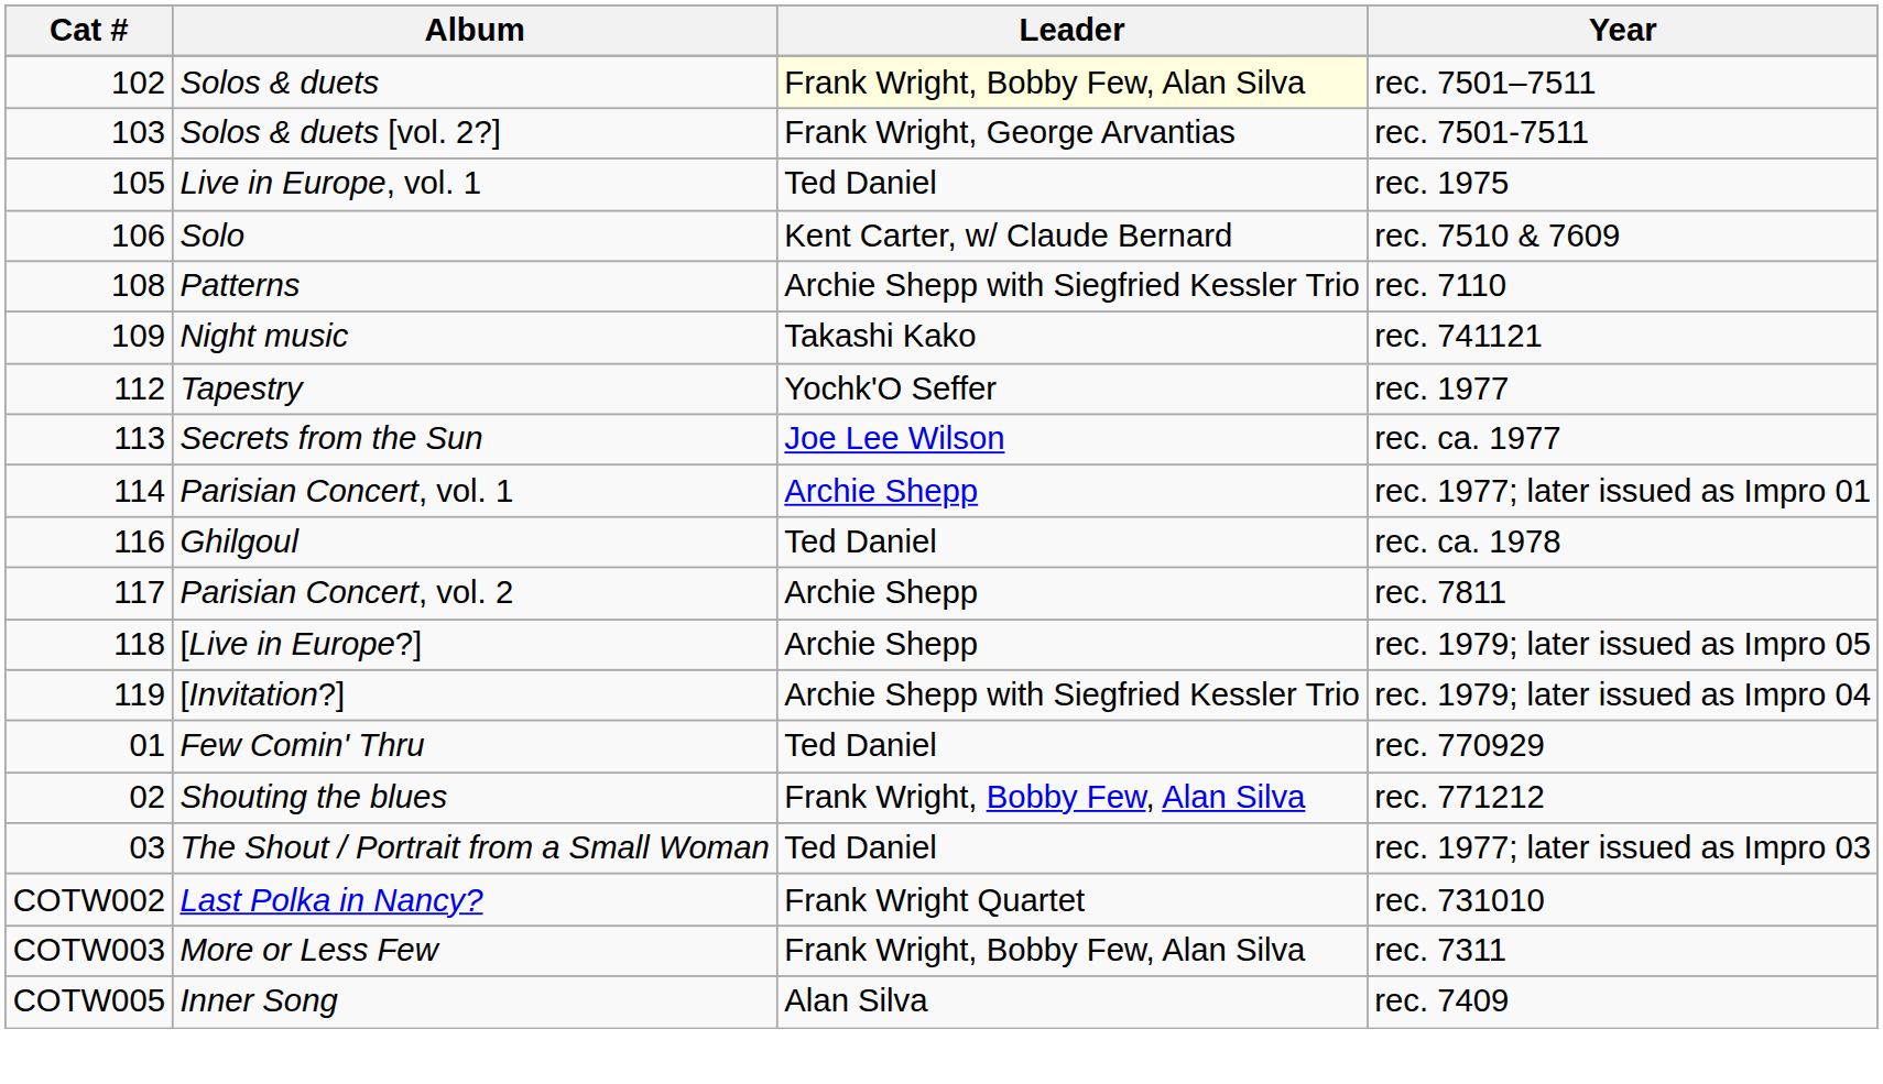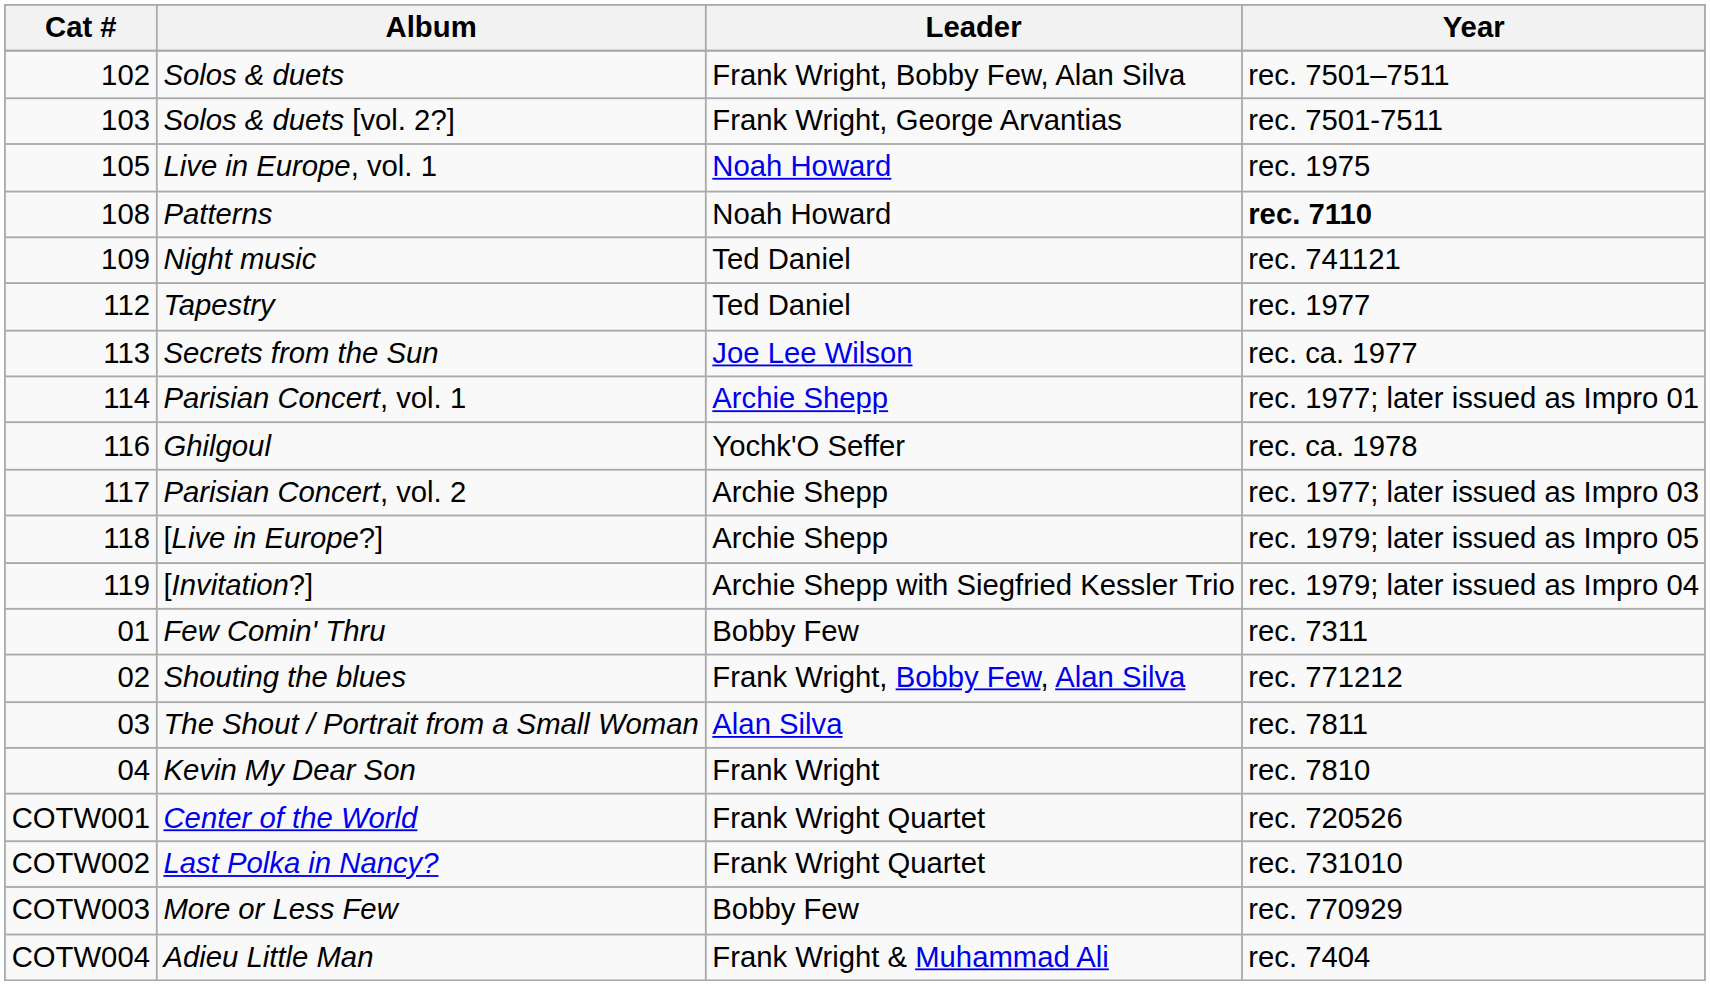 <table class="wikitable sortable">
 <tr>
 <th>Cat #</th>
 <th>Album</th>
 <th>Leader</th>
 <th>Year</th>
 </tr>
 <tr>
 </tr>
 <tr>
 <td align=right>102</td>
 <td><em>Solos & duets</em></td>
-<td style="background: lightyellow;">Frank Wright, Bobby Few, Alan Silva</td>
+<td>Frank Wright, Bobby Few, Alan Silva</td>
 <td>rec. 7501–7511</td>
 </tr>
 <tr>
 <td align=right>103</td>
 <td><em>Solos & duets</em> [vol. 2?]</td>
 <td>Frank Wright, George Arvantias</td>
 <td>rec. 7501-7511</td>
 </tr>
 <tr>
 <td align=right>105</td>
 <td><em>Live in Europe</em>, vol. 1</td>
-<td>Ted Daniel</td>
+<td><a href='#'>Noah Howard</a></td>
 <td>rec. 1975</td>
-</tr>
-<tr>
-<td align=right>106</td>
-<td><em>Solo</em></td>
-<td>Kent Carter, w/ Claude Bernard</td>
-<td>rec. 7510 & 7609</td>
 </tr>
 <tr>
 <td align=right>108</td>
 <td><em>Patterns</em></td>
-<td>Archie Shepp with Siegfried Kessler Trio</td>
-<td>rec. 7110</td>
+<td>Noah Howard</td>
+<td><strong>rec. 7110</strong></td>
 </tr>
 <tr>
 <td align=right>109</td>
 <td><em>Night music</em></td>
-<td>Takashi Kako</td>
+<td>Ted Daniel</td>
 <td>rec. 741121</td>
 </tr>
 <tr>
 <td align=right>112</td>
 <td><em>Tapestry</em></td>
-<td>Yochk'O Seffer</td>
+<td>Ted Daniel</td>
 <td>rec. 1977</td>
 </tr>
 <tr>
 <td align=right>113</td>
 <td><em>Secrets from the Sun</em></td>
 <td><a href='#'>Joe Lee Wilson</a></td>
 <td>rec. ca. 1977</td>
 </tr>
 <tr>
 <td align=right>114</td>
 <td><em>Parisian Concert</em>, vol. 1</td>
 <td><a href='#'>Archie Shepp</a></td>
 <td>rec. 1977; later issued as Impro 01</td>
 </tr>
 <tr>
 <td align=right>116</td>
 <td><em>Ghilgoul</em></td>
-<td>Ted Daniel</td>
+<td>Yochk'O Seffer</td>
 <td>rec. ca. 1978</td>
 </tr>
 <tr>
 <td align=right>117</td>
 <td><em>Parisian Concert</em>, vol. 2</td>
 <td>Archie Shepp</td>
-<td>rec. 7811</td>
+<td>rec. 1977; later issued as Impro 03</td>
 </tr>
 <tr>
 <td align=right>118</td>
 <td>[<em>Live in Europe</em>?]</td>
 <td>Archie Shepp</td>
 <td>rec. 1979; later issued as Impro 05</td>
 </tr>
 <tr>
 <td align=right>119</td>
 <td>[<em>Invitation</em>?]</td>
 <td>Archie Shepp with Siegfried Kessler Trio</td>
 <td>rec. 1979; later issued as Impro 04</td>
 </tr>
 <tr>
 <td align=right>01</td>
 <td><em>Few Comin' Thru</em></td>
-<td>Ted Daniel</td>
-<td>rec. 770929</td>
+<td>Bobby Few</td>
+<td>rec. 7311</td>
 </tr>
 <tr>
 <td align=right>02</td>
 <td><em>Shouting the blues</em></td>
 <td>Frank Wright, <a href='#'>Bobby Few</a>, <a href='#'>Alan Silva</a></td>
 <td>rec. 771212</td>
 </tr>
 <tr>
 <td align=right>03</td>
 <td><em>The Shout / Portrait from a Small Woman</em></td>
-<td>Ted Daniel</td>
-<td>rec. 1977; later issued as Impro 03</td>
+<td><a href='#'>Alan Silva</a></td>
+<td>rec. 7811</td>
+</tr>
+<tr>
+<td align=right>04</td>
+<td><em>Kevin My Dear Son</em></td>
+<td>Frank Wright</td>
+<td>rec. 7810</td>
+</tr>
+<tr>
+<td align=right>COTW001</td>
+<td><em><a href='#'>Center of the World</a></em></td>
+<td>Frank Wright Quartet</td>
+<td>rec. 720526</td>
 </tr>
 <tr>
 <td align=right>COTW002</td>
 <td><em><a href='#'>Last Polka in Nancy?</a></em></td>
 <td>Frank Wright Quartet</td>
 <td>rec. 731010</td>
 </tr>
 <tr>
 <td align=right>COTW003</td>
 <td><em>More or Less Few</em></td>
-<td>Frank Wright, Bobby Few, Alan Silva</td>
-<td>rec. 7311</td>
+<td>Bobby Few</td>
+<td>rec. 770929</td>
 </tr>
 <tr>
-<td align=right>COTW005</td>
-<td><em>Inner Song</em></td>
-<td>Alan Silva</td>
-<td>rec. 7409</td>
+<td align=right>COTW004</td>
+<td><em>Adieu Little Man</em></td>
+<td>Frank Wright & <a href='#'>Muhammad Ali</a></td>
+<td>rec. 7404</td>
 </tr>
 </table>
